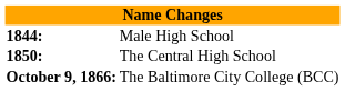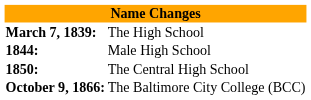 <table class="toccolours" style="float: right; margin-left: 1em; font-size: 100%;" cellspacing="1">
 <tr>
 <th colspan="2" style="text-align: center; background:#FFA500;">Name Changes</th>
+</tr>
+<tr>
+<td><strong>March 7, 1839:</strong>  </td>
+<td>The High School</td>
 </tr>
 <tr>
 <td><strong>1844:</strong></td>
 <td>Male High School</td>
 </tr>
 <tr>
 <td><strong>1850:</strong></td>
 <td>The Central High School</td>
 </tr>
 <tr>
 <td><strong>October 9, 1866:</strong></td>
 <td>The Baltimore City College (BCC)</td>
 </tr>
 </table>
